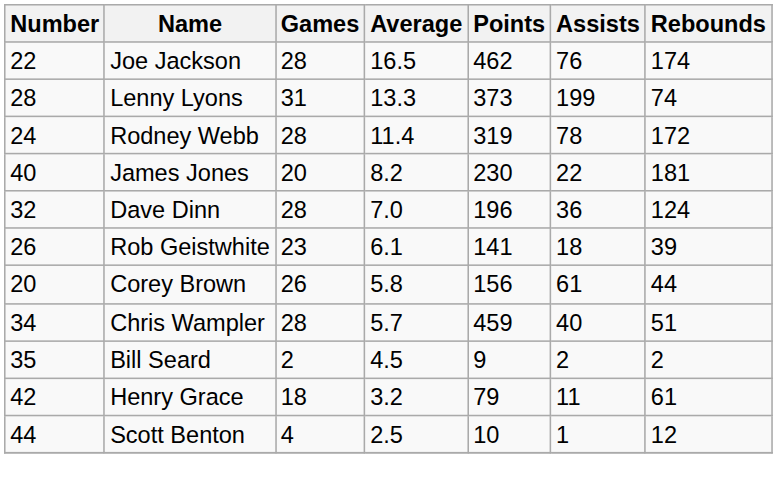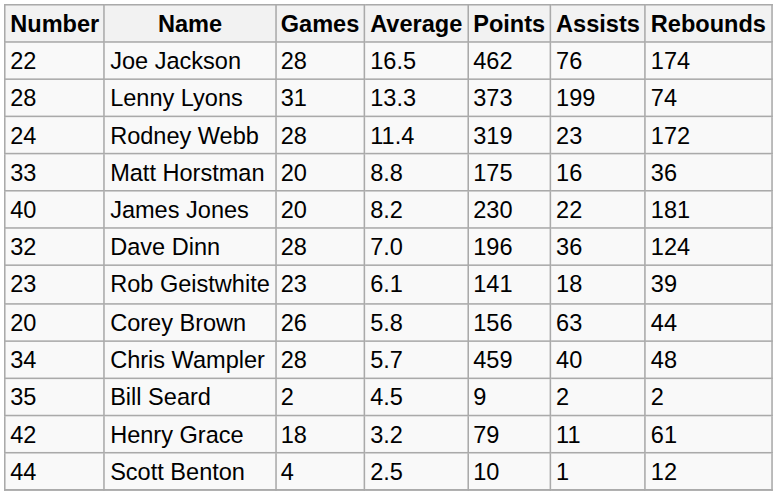 <table class="wikitable" style="font-size: 95%;">
 <tr>
 <th>Number</th>
 <th>Name</th>
 <th>Games</th>
 <th>Average</th>
 <th>Points</th>
 <th>Assists</th>
 <th>Rebounds</th>
 </tr>
 <tr>
 <td>22</td>
 <td>Joe Jackson</td>
 <td>28</td>
 <td>16.5</td>
 <td>462</td>
 <td>76</td>
 <td>174</td>
 </tr>
 <tr>
 <td>28</td>
 <td>Lenny Lyons</td>
 <td>31</td>
 <td>13.3</td>
 <td>373</td>
 <td>199</td>
 <td>74</td>
 </tr>
 <tr>
 <td>24</td>
 <td>Rodney Webb</td>
 <td>28</td>
 <td>11.4</td>
 <td>319</td>
-<td>78</td>
+<td>23</td>
 <td>172</td>
+</tr>
+<tr>
+<td>33</td>
+<td>Matt Horstman</td>
+<td>20</td>
+<td>8.8</td>
+<td>175</td>
+<td>16</td>
+<td>36</td>
 </tr>
 <tr>
 <td>40</td>
 <td>James Jones</td>
 <td>20</td>
 <td>8.2</td>
 <td>230</td>
 <td>22</td>
 <td>181</td>
 </tr>
 <tr>
 <td>32</td>
 <td>Dave Dinn</td>
 <td>28</td>
 <td>7.0</td>
 <td>196</td>
 <td>36</td>
 <td>124</td>
 </tr>
 <tr>
-<td>26</td>
+<td>23</td>
 <td>Rob Geistwhite</td>
 <td>23</td>
 <td>6.1</td>
 <td>141</td>
 <td>18</td>
 <td>39</td>
 </tr>
 <tr>
 <td>20</td>
 <td>Corey Brown</td>
 <td>26</td>
 <td>5.8</td>
 <td>156</td>
-<td>61</td>
+<td>63</td>
 <td>44</td>
 </tr>
 <tr>
 <td>34</td>
 <td>Chris Wampler</td>
 <td>28</td>
 <td>5.7</td>
 <td>459</td>
 <td>40</td>
-<td>51</td>
+<td>48</td>
 </tr>
 <tr>
 <td>35</td>
 <td>Bill Seard</td>
 <td>2</td>
 <td>4.5</td>
 <td>9</td>
 <td>2</td>
 <td>2</td>
 </tr>
 <tr>
 <td>42</td>
 <td>Henry Grace</td>
 <td>18</td>
 <td>3.2</td>
 <td>79</td>
 <td>11</td>
 <td>61</td>
 </tr>
 <tr>
 <td>44</td>
 <td>Scott Benton</td>
 <td>4</td>
 <td>2.5</td>
 <td>10</td>
 <td>1</td>
 <td>12</td>
 </tr>
 <tr>
 </tr>
 </table>
